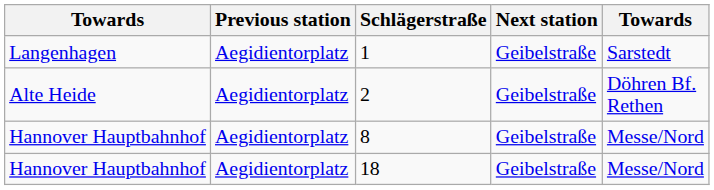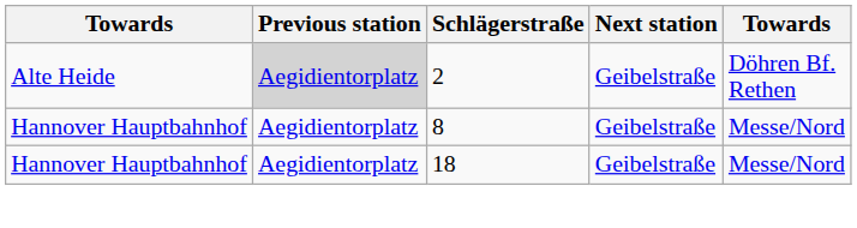 <table class="wikitable sortable">
 <tr>
 <th>Towards</th>
 <th>Previous station</th>
 <th>Schlägerstraße</th>
 <th>Next station</th>
 <th>Towards</th>
 </tr>
 <tr>
-<td><a href='#'>Langenhagen</a></td>
-<td><a href='#'>Aegidientorplatz</a></td>
-<td>1</td>
-<td><a href='#'>Geibelstraße</a></td>
-<td><a href='#'>Sarstedt</a></td>
-</tr>
-<tr>
 <td><a href='#'>Alte Heide</a></td>
-<td><a href='#'>Aegidientorplatz</a></td>
+<td style="background: lightgrey;"><a href='#'>Aegidientorplatz</a></td>
 <td>2</td>
 <td><a href='#'>Geibelstraße</a></td>
 <td><a href='#'>Döhren Bf.</a><br><a href='#'>Rethen</a></td>
 </tr>
 <tr>
 <td><a href='#'>Hannover Hauptbahnhof</a></td>
 <td><a href='#'>Aegidientorplatz</a></td>
 <td>8</td>
 <td><a href='#'>Geibelstraße</a></td>
 <td><a href='#'>Messe/Nord</a></td>
 </tr>
 <tr>
 <td><a href='#'>Hannover Hauptbahnhof</a></td>
 <td><a href='#'>Aegidientorplatz</a></td>
 <td>18</td>
 <td><a href='#'>Geibelstraße</a></td>
 <td><a href='#'>Messe/Nord</a></td>
 </tr>
 </table>
